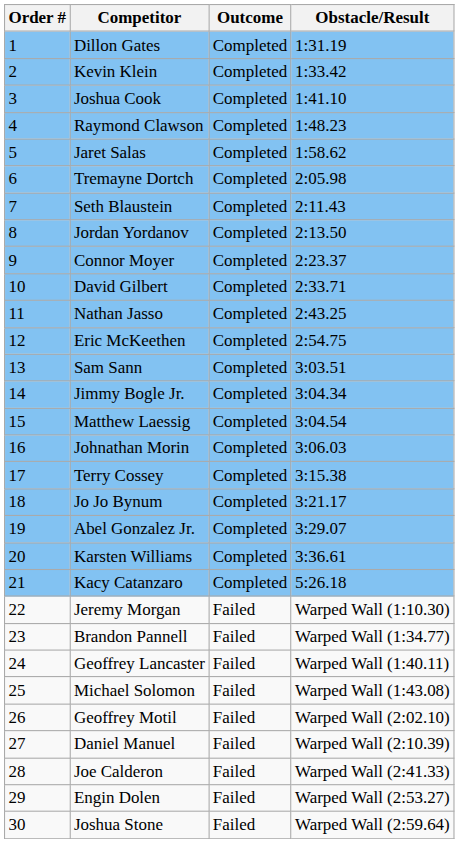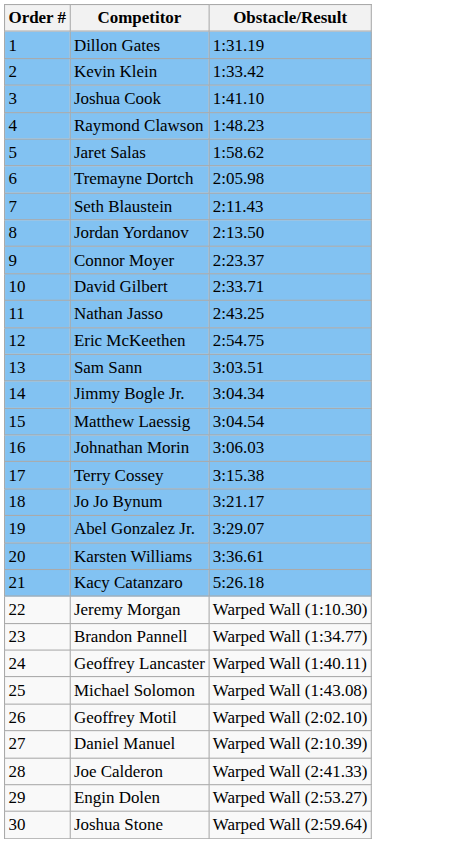 <table class="wikitable sortable">
 <tr>
 <th>Order #</th>
 <th>Competitor</th>
-<th>Outcome</th>
 <th>Obstacle/Result</th>
 </tr>
 <tr style="background-color:#82c2f2">
 <td>1</td>
 <td>Dillon Gates</td>
-<td>Completed</td>
 <td>1:31.19</td>
 </tr>
 <tr style="background-color:#82c2f2">
 <td>2</td>
 <td>Kevin Klein</td>
-<td>Completed</td>
 <td>1:33.42</td>
 </tr>
 <tr style="background-color:#82c2f2">
 <td>3</td>
 <td>Joshua Cook</td>
-<td>Completed</td>
 <td>1:41.10</td>
 </tr>
 <tr style="background-color:#82c2f2">
 <td>4</td>
 <td>Raymond Clawson</td>
-<td>Completed</td>
 <td>1:48.23</td>
 </tr>
 <tr style="background-color:#82c2f2">
 <td>5</td>
 <td>Jaret Salas</td>
-<td>Completed</td>
 <td>1:58.62</td>
 </tr>
 <tr style="background-color:#82c2f2">
 <td>6</td>
 <td>Tremayne Dortch</td>
-<td>Completed</td>
 <td>2:05.98</td>
 </tr>
 <tr style="background-color:#82c2f2">
 <td>7</td>
 <td>Seth Blaustein</td>
-<td>Completed</td>
 <td>2:11.43</td>
 </tr>
 <tr style="background-color:#82c2f2">
 <td>8</td>
 <td>Jordan Yordanov</td>
-<td>Completed</td>
 <td>2:13.50</td>
 </tr>
 <tr style="background-color:#82c2f2">
 <td>9</td>
 <td>Connor Moyer</td>
-<td>Completed</td>
 <td>2:23.37</td>
 </tr>
 <tr style="background-color:#82c2f2">
 <td>10</td>
 <td>David Gilbert</td>
-<td>Completed</td>
 <td>2:33.71</td>
 </tr>
 <tr style="background-color:#82c2f2">
 <td>11</td>
 <td>Nathan Jasso</td>
-<td>Completed</td>
 <td>2:43.25</td>
 </tr>
 <tr style="background-color:#82c2f2">
 <td>12</td>
 <td>Eric McKeethen</td>
-<td>Completed</td>
 <td>2:54.75</td>
 </tr>
 <tr style="background-color:#82c2f2">
 <td>13</td>
 <td>Sam Sann</td>
-<td>Completed</td>
 <td>3:03.51</td>
 </tr>
 <tr style="background-color:#82c2f2">
 <td>14</td>
 <td>Jimmy Bogle Jr.</td>
-<td>Completed</td>
 <td>3:04.34</td>
 </tr>
 <tr style="background-color:#82c2f2">
 <td>15</td>
 <td>Matthew Laessig</td>
-<td>Completed</td>
 <td>3:04.54</td>
 </tr>
 <tr style="background-color:#82c2f2">
 <td>16</td>
 <td>Johnathan Morin</td>
-<td>Completed</td>
 <td>3:06.03</td>
 </tr>
 <tr style="background-color:#82c2f2">
 <td>17</td>
 <td>Terry Cossey</td>
-<td>Completed</td>
 <td>3:15.38</td>
 </tr>
 <tr style="background-color:#82c2f2">
 <td>18</td>
 <td>Jo Jo Bynum</td>
-<td>Completed</td>
 <td>3:21.17</td>
 </tr>
 <tr style="background-color:#82c2f2">
 <td>19</td>
 <td>Abel Gonzalez Jr.</td>
-<td>Completed</td>
 <td>3:29.07</td>
 </tr>
 <tr style="background-color:#82c2f2">
 <td>20</td>
 <td>Karsten Williams</td>
-<td>Completed</td>
 <td>3:36.61</td>
 </tr>
 <tr style="background-color:#82c2f2">
 <td>21</td>
 <td>Kacy Catanzaro</td>
-<td>Completed</td>
 <td>5:26.18</td>
 </tr>
 <tr>
 <td>22</td>
 <td>Jeremy Morgan</td>
-<td>Failed</td>
 <td>Warped Wall (1:10.30)</td>
 </tr>
 <tr>
 <td>23</td>
 <td>Brandon Pannell</td>
-<td>Failed</td>
 <td>Warped Wall (1:34.77)</td>
 </tr>
 <tr>
 <td>24</td>
 <td>Geoffrey Lancaster</td>
-<td>Failed</td>
 <td>Warped Wall (1:40.11)</td>
 </tr>
 <tr>
 <td>25</td>
 <td>Michael Solomon</td>
-<td>Failed</td>
 <td>Warped Wall (1:43.08)</td>
 </tr>
 <tr>
 <td>26</td>
 <td>Geoffrey Motil</td>
-<td>Failed</td>
 <td>Warped Wall (2:02.10)</td>
 </tr>
 <tr>
 <td>27</td>
 <td>Daniel Manuel</td>
-<td>Failed</td>
 <td>Warped Wall (2:10.39)</td>
 </tr>
 <tr>
 <td>28</td>
 <td>Joe Calderon</td>
-<td>Failed</td>
 <td>Warped Wall (2:41.33)</td>
 </tr>
 <tr>
 <td>29</td>
 <td>Engin Dolen</td>
-<td>Failed</td>
 <td>Warped Wall (2:53.27)</td>
 </tr>
 <tr>
 <td>30</td>
 <td>Joshua Stone</td>
-<td>Failed</td>
 <td>Warped Wall (2:59.64)</td>
 </tr>
 </table>
